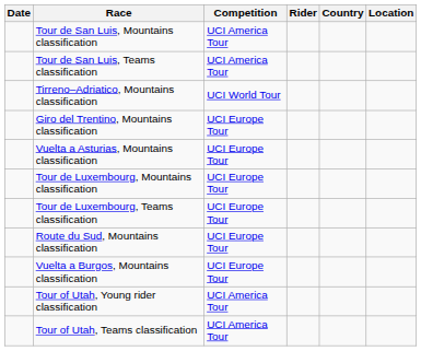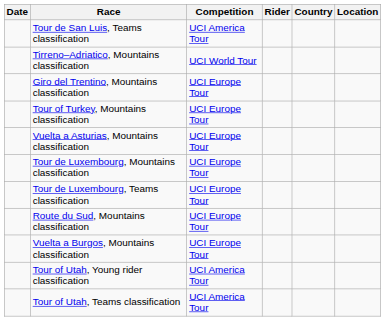 <table class="wikitable sortable">
 <tr>
 <th>Date</th>
 <th>Race</th>
 <th>Competition</th>
 <th>Rider</th>
 <th>Country</th>
 <th>Location</th>
-</tr>
-<tr>
-<td></td>
-<td><a href='#'>Tour de San Luis</a>, Mountains classification</td>
-<td><a href='#'>UCI America Tour</a></td>
-<td></td>
-<td></td>
-<td></td>
 </tr>
 <tr>
 <td></td>
 <td><a href='#'>Tour de San Luis</a>, Teams classification</td>
 <td><a href='#'>UCI America Tour</a></td>
 <td align="center"></td>
 <td></td>
 <td></td>
 </tr>
 <tr>
 <td></td>
 <td><a href='#'>Tirreno–Adriatico</a>, Mountains classification</td>
 <td><a href='#'>UCI World Tour</a></td>
 <td></td>
 <td></td>
 <td></td>
 </tr>
 <tr>
 <td></td>
 <td><a href='#'>Giro del Trentino</a>, Mountains classification</td>
+<td><a href='#'>UCI Europe Tour</a></td>
+<td></td>
+<td></td>
+<td></td>
+</tr>
+<tr>
+<td></td>
+<td><a href='#'>Tour of Turkey</a>, Mountains classification</td>
 <td><a href='#'>UCI Europe Tour</a></td>
 <td></td>
 <td></td>
 <td></td>
 </tr>
 <tr>
 <td></td>
 <td><a href='#'>Vuelta a Asturias</a>, Mountains classification</td>
 <td><a href='#'>UCI Europe Tour</a></td>
 <td></td>
 <td></td>
 <td></td>
 </tr>
 <tr>
 <td></td>
 <td><a href='#'>Tour de Luxembourg</a>, Mountains classification</td>
 <td><a href='#'>UCI Europe Tour</a></td>
 <td></td>
 <td></td>
 <td></td>
 </tr>
 <tr>
 <td></td>
 <td><a href='#'>Tour de Luxembourg</a>, Teams classification</td>
 <td><a href='#'>UCI Europe Tour</a></td>
 <td align="center"></td>
 <td></td>
 <td></td>
 </tr>
 <tr>
 <td></td>
 <td><a href='#'>Route du Sud</a>, Mountains classification</td>
 <td><a href='#'>UCI Europe Tour</a></td>
 <td></td>
 <td></td>
 <td></td>
 </tr>
 <tr>
 <td></td>
 <td><a href='#'>Vuelta a Burgos</a>, Mountains classification</td>
 <td><a href='#'>UCI Europe Tour</a></td>
 <td></td>
 <td></td>
 <td></td>
 </tr>
 <tr>
 <td></td>
 <td><a href='#'>Tour of Utah</a>, Young rider classification</td>
 <td><a href='#'>UCI America Tour</a></td>
 <td></td>
 <td></td>
 <td></td>
 </tr>
 <tr>
 <td></td>
 <td><a href='#'>Tour of Utah</a>, Teams classification</td>
 <td><a href='#'>UCI America Tour</a></td>
 <td align="center"></td>
 <td></td>
 <td></td>
 </tr>
 </table>
